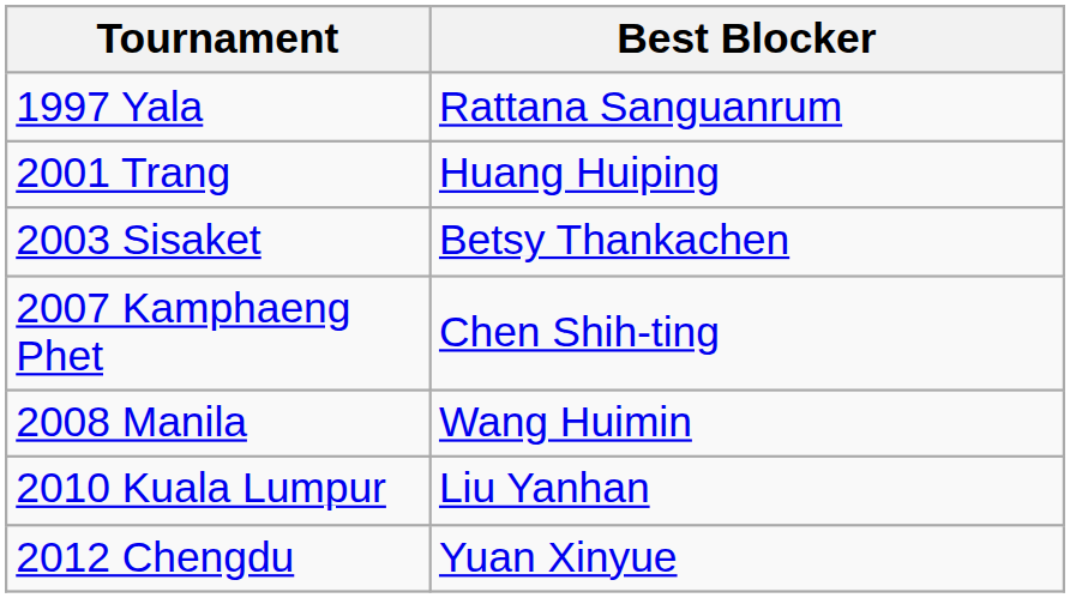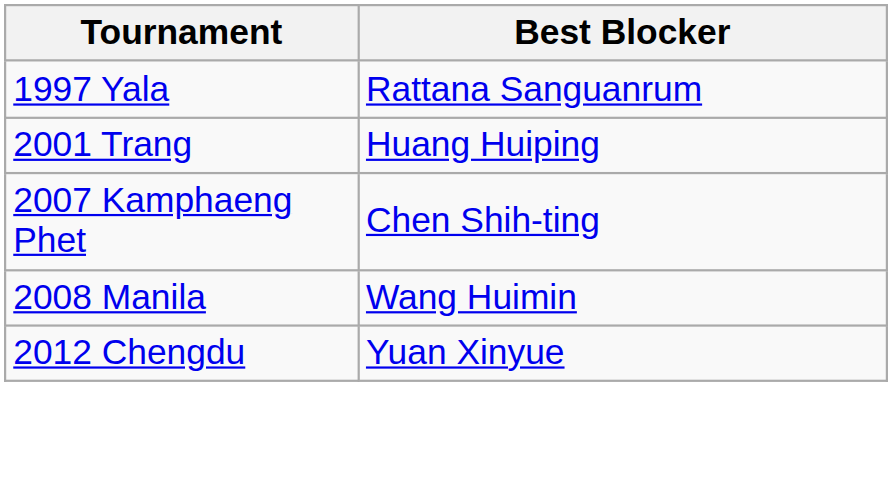 <table class=wikitable style="width: 400px;">
 <tr>
 <th style="width: 40%;">Tournament</th>
 <th style="width: 60%;">Best Blocker</th>
 </tr>
 <tr>
 <td><a href='#'>1997 Yala</a></td>
 <td> <a href='#'>Rattana Sanguanrum</a></td>
 </tr>
 <tr>
 <td><a href='#'>2001 Trang</a></td>
 <td> <a href='#'>Huang Huiping</a></td>
 </tr>
 <tr>
-<td><a href='#'>2003 Sisaket</a></td>
-<td> <a href='#'>Betsy Thankachen</a></td>
-</tr>
-<tr>
 <td><a href='#'>2007 Kamphaeng Phet</a></td>
 <td> <a href='#'>Chen Shih-ting</a></td>
 </tr>
 <tr>
 <td><a href='#'>2008 Manila</a></td>
 <td> <a href='#'>Wang Huimin</a></td>
 </tr>
 <tr>
-<td><a href='#'>2010 Kuala Lumpur</a></td>
-<td> <a href='#'>Liu Yanhan</a></td>
-</tr>
-<tr>
 <td><a href='#'>2012 Chengdu</a></td>
 <td> <a href='#'>Yuan Xinyue</a></td>
 </tr>
 </table>
